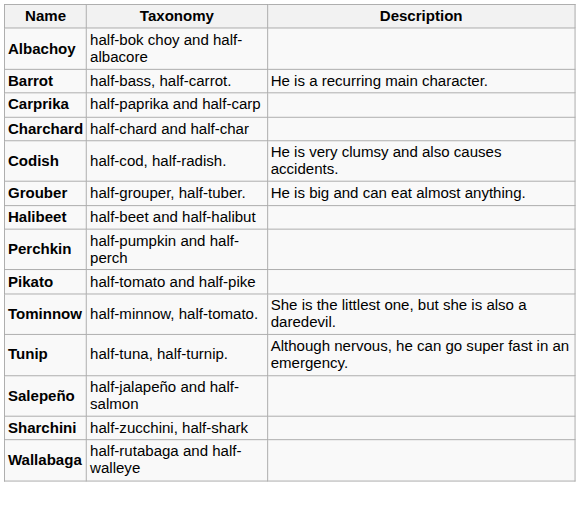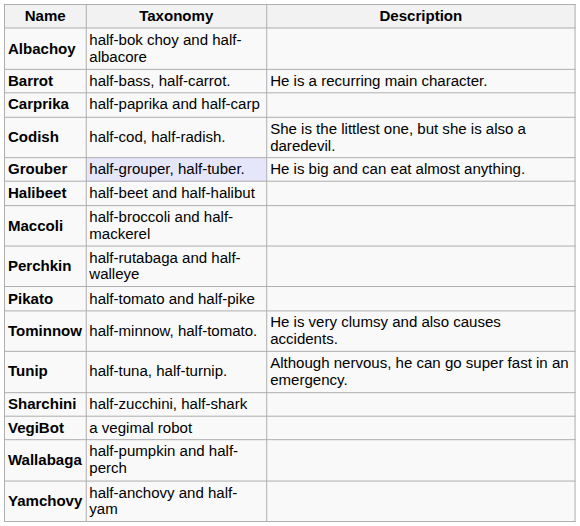 <table class="wikitable">
 <tr>
 <th>Name</th>
 <th>Taxonomy</th>
 <th>Description</th>
 </tr>
 <tr>
 <td><strong>Albachoy</strong></td>
 <td>half-bok choy and half-albacore</td>
 <td></td>
 </tr>
 <tr>
 <td><strong>Barrot</strong></td>
 <td>half-bass, half-carrot.</td>
 <td>He is a recurring main character.</td>
 </tr>
 <tr>
 <td><strong>Carprika</strong></td>
 <td>half-paprika and half-carp</td>
 <td></td>
 </tr>
 <tr>
-<td><strong>Charchard</strong></td>
-<td>half-chard and half-char</td>
-<td></td>
-</tr>
-<tr>
 <td><strong>Codish</strong></td>
 <td>half-cod, half-radish.</td>
-<td>He is very clumsy and also causes accidents.</td>
+<td>She is the littlest one, but she is also a daredevil.</td>
 </tr>
 <tr>
 <td><strong>Grouber</strong></td>
-<td>half-grouper, half-tuber.</td>
+<td style="background: lavender;">half-grouper, half-tuber.</td>
 <td>He is big and can eat almost anything.</td>
 </tr>
 <tr>
 <td><strong>Halibeet</strong></td>
 <td>half-beet and half-halibut</td>
 <td></td>
 </tr>
 <tr>
+<td><strong>Maccoli</strong></td>
+<td>half-broccoli and half-mackerel</td>
+<td></td>
+</tr>
+<tr>
 <td><strong>Perchkin</strong></td>
-<td>half-pumpkin and half-perch</td>
+<td>half-rutabaga and half-walleye</td>
 <td></td>
 </tr>
 <tr>
 <td><strong>Pikato</strong></td>
 <td>half-tomato and half-pike</td>
 <td></td>
 </tr>
 <tr>
 <td><strong>Tominnow</strong></td>
 <td>half-minnow, half-tomato.</td>
-<td>She is the littlest one, but she is also a daredevil.</td>
+<td>He is very clumsy and also causes accidents.</td>
 </tr>
 <tr>
 <td><strong>Tunip</strong></td>
 <td>half-tuna, half-turnip.</td>
 <td>Although nervous, he can go super fast in an emergency.</td>
 </tr>
 <tr>
-<td><strong>Salepeño</strong></td>
-<td>half-jalapeño and half-salmon</td>
-<td></td>
-</tr>
-<tr>
 <td><strong>Sharchini</strong></td>
 <td>half-zucchini, half-shark</td>
 <td></td>
 </tr>
 <tr>
+<td><strong>VegiBot</strong></td>
+<td>a vegimal robot</td>
+<td></td>
+</tr>
+<tr>
 <td><strong>Wallabaga</strong></td>
-<td>half-rutabaga and half-walleye</td>
+<td>half-pumpkin and half-perch</td>
+<td></td>
+</tr>
+<tr>
+<td><strong>Yamchovy</strong></td>
+<td>half-anchovy and half-yam</td>
 <td></td>
 </tr>
 </table>
